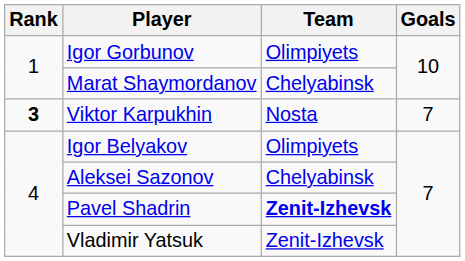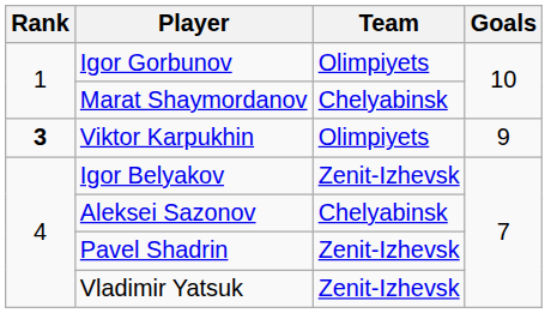 <table class="wikitable">
 <tr>
 <th>Rank</th>
 <th>Player</th>
 <th>Team</th>
 <th>Goals</th>
 </tr>
 <tr>
 <td style="text-align:center;" rowspan="2">1</td>
 <td> <a href='#'>Igor Gorbunov</a></td>
 <td><a href='#'>Olimpiyets</a></td>
 <td style="text-align:center;" rowspan="2">10</td>
 </tr>
 <tr>
 <td> <a href='#'>Marat Shaymordanov</a></td>
 <td><a href='#'>Chelyabinsk</a></td>
 </tr>
 <tr>
 <td style="text-align:center;" rowspan="1"><strong>3</strong></td>
 <td> <a href='#'>Viktor Karpukhin</a></td>
-<td><a href='#'>Nosta</a></td>
-<td style="text-align:center;" rowspan="1">7</td>
+<td><a href='#'>Olimpiyets</a></td>
+<td style="text-align:center;" rowspan="1">9</td>
 </tr>
 <tr>
 <td style="text-align:center;" rowspan="4">4</td>
 <td> <a href='#'>Igor Belyakov</a></td>
-<td><a href='#'>Olimpiyets</a></td>
+<td><a href='#'>Zenit-Izhevsk</a></td>
 <td style="text-align:center;" rowspan="4">7</td>
 </tr>
 <tr>
 <td> <a href='#'>Aleksei Sazonov</a></td>
 <td><a href='#'>Chelyabinsk</a></td>
 </tr>
 <tr>
 <td> <a href='#'>Pavel Shadrin</a></td>
-<td><strong><a href='#'>Zenit-Izhevsk</a></strong></td>
+<td><a href='#'>Zenit-Izhevsk</a></td>
 </tr>
 <tr>
 <td> Vladimir Yatsuk</td>
 <td><a href='#'>Zenit-Izhevsk</a></td>
 </tr>
 </table>
